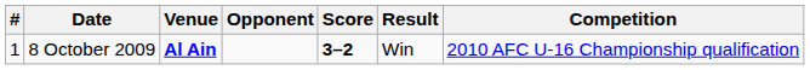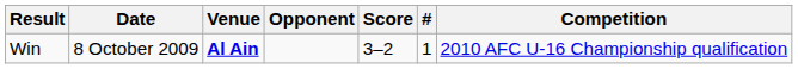 <table class="wikitable">
 <tr>
-<th>#</th>
+<th>Result</th>
 <th>Date</th>
 <th>Venue</th>
 <th>Opponent</th>
 <th>Score</th>
-<th>Result</th>
+<th>#</th>
 <th>Competition</th>
 </tr>
 <tr>
-<td>1</td>
+<td>Win</td>
 <td>8 October 2009</td>
 <td><strong><a href='#'>Al Ain</a></strong></td>
 <td></td>
-<td><strong>3–2</strong></td>
-<td>Win</td>
+<td>3–2</td>
+<td>1</td>
 <td><a href='#'>2010 AFC U-16 Championship qualification</a></td>
 </tr>
 </table>
